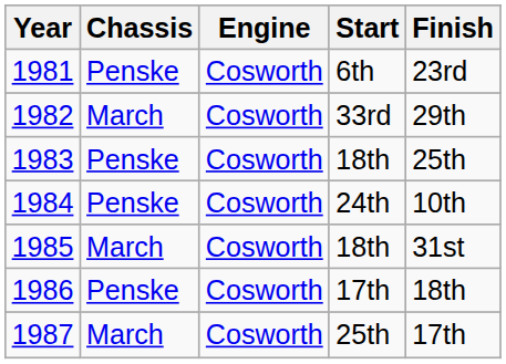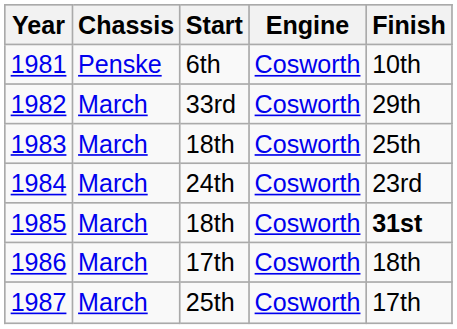 <table class="wikitable" style="font-size: 95%;">
 <tr>
 <th>Year</th>
 <th>Chassis</th>
+<th>Start</th>
 <th>Engine</th>
-<th>Start</th>
 <th>Finish</th>
 </tr>
 <tr>
 <td><a href='#'>1981</a></td>
 <td><a href='#'>Penske</a></td>
+<td>6th</td>
 <td><a href='#'>Cosworth</a></td>
-<td>6th</td>
-<td>23rd</td>
+<td>10th</td>
 </tr>
 <tr>
 <td><a href='#'>1982</a></td>
 <td><a href='#'>March</a></td>
+<td>33rd</td>
 <td><a href='#'>Cosworth</a></td>
-<td>33rd</td>
 <td>29th</td>
 </tr>
 <tr>
 <td><a href='#'>1983</a></td>
-<td><a href='#'>Penske</a></td>
+<td><a href='#'>March</a></td>
+<td>18th</td>
 <td><a href='#'>Cosworth</a></td>
-<td>18th</td>
 <td>25th</td>
 </tr>
 <tr>
 <td><a href='#'>1984</a></td>
-<td><a href='#'>Penske</a></td>
+<td><a href='#'>March</a></td>
+<td>24th</td>
 <td><a href='#'>Cosworth</a></td>
-<td>24th</td>
-<td>10th</td>
+<td>23rd</td>
 </tr>
 <tr>
 <td><a href='#'>1985</a></td>
 <td><a href='#'>March</a></td>
+<td>18th</td>
 <td><a href='#'>Cosworth</a></td>
-<td>18th</td>
-<td>31st</td>
+<td><strong>31st</strong></td>
 </tr>
 <tr>
 <td><a href='#'>1986</a></td>
-<td><a href='#'>Penske</a></td>
+<td><a href='#'>March</a></td>
+<td>17th</td>
 <td><a href='#'>Cosworth</a></td>
-<td>17th</td>
 <td>18th</td>
 </tr>
 <tr>
 <td><a href='#'>1987</a></td>
 <td><a href='#'>March</a></td>
+<td>25th</td>
 <td><a href='#'>Cosworth</a></td>
-<td>25th</td>
 <td>17th</td>
 </tr>
 </table>
